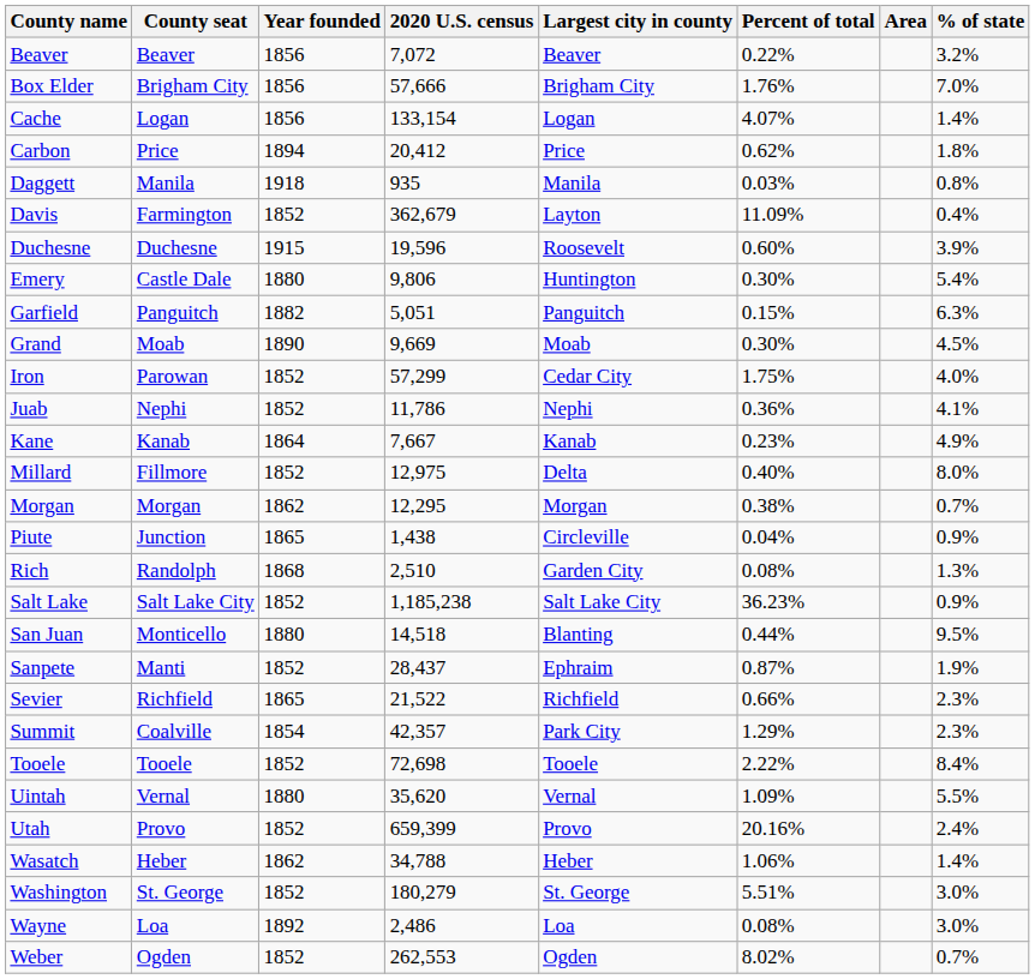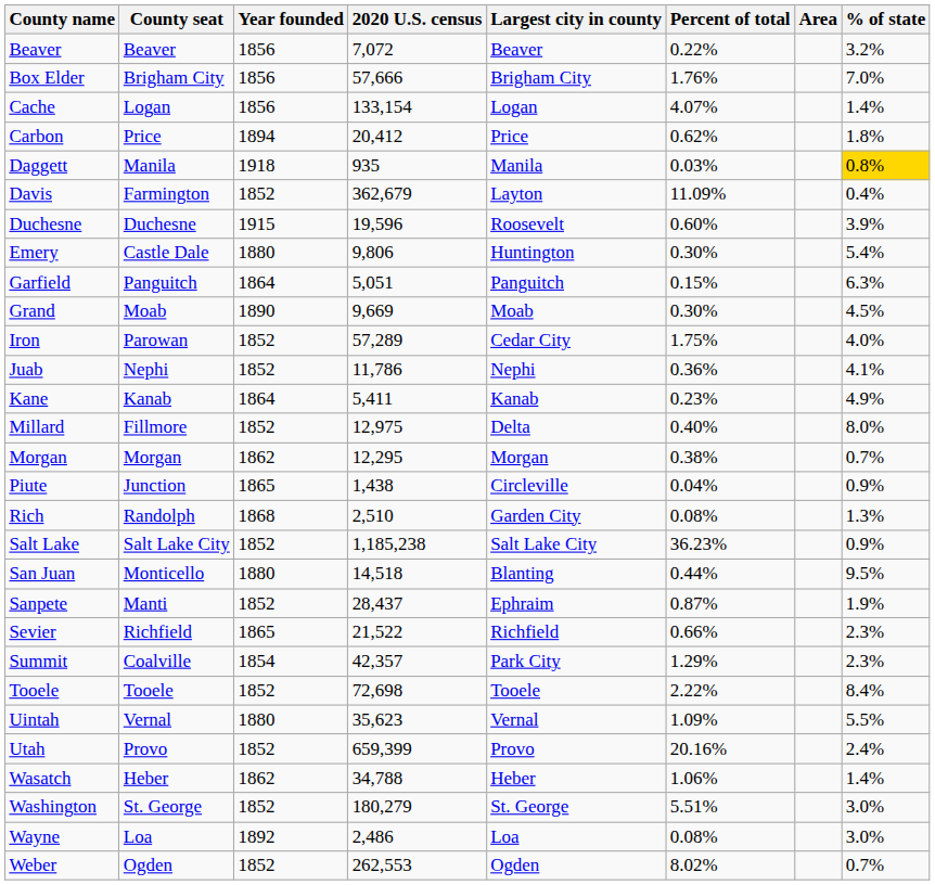 <table class="wikitable sortable" style="margin:lem; margin-top:0;">
 <tr>
 <th>County name</th>
 <th>County seat</th>
 <th>Year founded</th>
 <th>2020 U.S. census</th>
 <th>Largest city in county</th>
 <th>Percent of total</th>
 <th>Area</th>
 <th>% of state</th>
 </tr>
 <tr>
 <td><a href='#'>Beaver</a></td>
 <td><a href='#'>Beaver</a></td>
 <td>1856</td>
 <td>7,072</td>
 <td><a href='#'>Beaver</a></td>
 <td>0.22%</td>
 <td></td>
 <td>3.2%</td>
 </tr>
 <tr>
 <td><a href='#'>Box Elder</a></td>
 <td><a href='#'>Brigham City</a></td>
 <td>1856</td>
 <td>57,666</td>
 <td><a href='#'>Brigham City</a></td>
 <td>1.76%</td>
 <td></td>
 <td>7.0%</td>
 </tr>
 <tr>
 <td><a href='#'>Cache</a></td>
 <td><a href='#'>Logan</a></td>
 <td>1856</td>
 <td>133,154</td>
 <td><a href='#'>Logan</a></td>
 <td>4.07%</td>
 <td></td>
 <td>1.4%</td>
 </tr>
 <tr>
 <td><a href='#'>Carbon</a></td>
 <td><a href='#'>Price</a></td>
 <td>1894</td>
 <td>20,412</td>
 <td><a href='#'>Price</a></td>
 <td>0.62%</td>
 <td></td>
 <td>1.8%</td>
 </tr>
 <tr>
 <td><a href='#'>Daggett</a></td>
 <td><a href='#'>Manila</a></td>
 <td>1918</td>
 <td>935</td>
 <td><a href='#'>Manila</a></td>
 <td>0.03%</td>
 <td></td>
-<td>0.8%</td>
+<td style="background: gold;">0.8%</td>
 </tr>
 <tr>
 <td><a href='#'>Davis</a></td>
 <td><a href='#'>Farmington</a></td>
 <td>1852</td>
 <td>362,679</td>
 <td><a href='#'>Layton</a></td>
 <td>11.09%</td>
 <td></td>
 <td>0.4%</td>
 </tr>
 <tr>
 <td><a href='#'>Duchesne</a></td>
 <td><a href='#'>Duchesne</a></td>
 <td>1915</td>
 <td>19,596</td>
 <td><a href='#'>Roosevelt</a></td>
 <td>0.60%</td>
 <td></td>
 <td>3.9%</td>
 </tr>
 <tr>
 <td><a href='#'>Emery</a></td>
 <td><a href='#'>Castle Dale</a></td>
 <td>1880</td>
 <td>9,806</td>
 <td><a href='#'>Huntington</a></td>
 <td>0.30%</td>
 <td></td>
 <td>5.4%</td>
 </tr>
 <tr>
 <td><a href='#'>Garfield</a></td>
 <td><a href='#'>Panguitch</a></td>
-<td>1882</td>
+<td>1864</td>
 <td>5,051</td>
 <td><a href='#'>Panguitch</a></td>
 <td>0.15%</td>
 <td></td>
 <td>6.3%</td>
 </tr>
 <tr>
 <td><a href='#'>Grand</a></td>
 <td><a href='#'>Moab</a></td>
 <td>1890</td>
 <td>9,669</td>
 <td><a href='#'>Moab</a></td>
 <td>0.30%</td>
 <td></td>
 <td>4.5%</td>
 </tr>
 <tr>
 <td><a href='#'>Iron</a></td>
 <td><a href='#'>Parowan</a></td>
 <td>1852</td>
-<td>57,299</td>
+<td>57,289</td>
 <td><a href='#'>Cedar City</a></td>
 <td>1.75%</td>
 <td></td>
 <td>4.0%</td>
 </tr>
 <tr>
 <td><a href='#'>Juab</a></td>
 <td><a href='#'>Nephi</a></td>
 <td>1852</td>
 <td>11,786</td>
 <td><a href='#'>Nephi</a></td>
 <td>0.36%</td>
 <td></td>
 <td>4.1%</td>
 </tr>
 <tr>
 <td><a href='#'>Kane</a></td>
 <td><a href='#'>Kanab</a></td>
 <td>1864</td>
-<td>7,667</td>
+<td>5,411</td>
 <td><a href='#'>Kanab</a></td>
 <td>0.23%</td>
 <td></td>
 <td>4.9%</td>
 </tr>
 <tr>
 <td><a href='#'>Millard</a></td>
 <td><a href='#'>Fillmore</a></td>
 <td>1852</td>
 <td>12,975</td>
 <td><a href='#'>Delta</a></td>
 <td>0.40%</td>
 <td></td>
 <td>8.0%</td>
 </tr>
 <tr>
 <td><a href='#'>Morgan</a></td>
 <td><a href='#'>Morgan</a></td>
 <td>1862</td>
 <td>12,295</td>
 <td><a href='#'>Morgan</a></td>
 <td>0.38%</td>
 <td></td>
 <td>0.7%</td>
 </tr>
 <tr>
 <td><a href='#'>Piute</a></td>
 <td><a href='#'>Junction</a></td>
 <td>1865</td>
 <td>1,438</td>
 <td><a href='#'>Circleville</a></td>
 <td>0.04%</td>
 <td></td>
 <td>0.9%</td>
 </tr>
 <tr>
 <td><a href='#'>Rich</a></td>
 <td><a href='#'>Randolph</a></td>
 <td>1868</td>
 <td>2,510</td>
 <td><a href='#'>Garden City</a></td>
 <td>0.08%</td>
 <td></td>
 <td>1.3%</td>
 </tr>
 <tr>
 <td><a href='#'>Salt Lake</a></td>
 <td><a href='#'>Salt Lake City</a></td>
 <td>1852</td>
 <td>1,185,238</td>
 <td><a href='#'>Salt Lake City</a></td>
 <td>36.23%</td>
 <td></td>
 <td>0.9%</td>
 </tr>
 <tr>
 <td><a href='#'>San Juan</a></td>
 <td><a href='#'>Monticello</a></td>
 <td>1880</td>
 <td>14,518</td>
 <td><a href='#'>Blanting</a></td>
 <td>0.44%</td>
 <td></td>
 <td>9.5%</td>
 </tr>
 <tr>
 <td><a href='#'>Sanpete</a></td>
 <td><a href='#'>Manti</a></td>
 <td>1852</td>
 <td>28,437</td>
 <td><a href='#'>Ephraim</a></td>
 <td>0.87%</td>
 <td></td>
 <td>1.9%</td>
 </tr>
 <tr>
 <td><a href='#'>Sevier</a></td>
 <td><a href='#'>Richfield</a></td>
 <td>1865</td>
 <td>21,522</td>
 <td><a href='#'>Richfield</a></td>
 <td>0.66%</td>
 <td></td>
 <td>2.3%</td>
 </tr>
 <tr>
 <td><a href='#'>Summit</a></td>
 <td><a href='#'>Coalville</a></td>
 <td>1854</td>
 <td>42,357</td>
 <td><a href='#'>Park City</a></td>
 <td>1.29%</td>
 <td></td>
 <td>2.3%</td>
 </tr>
 <tr>
 <td><a href='#'>Tooele</a></td>
 <td><a href='#'>Tooele</a></td>
 <td>1852</td>
 <td>72,698</td>
 <td><a href='#'>Tooele</a></td>
 <td>2.22%</td>
 <td></td>
 <td>8.4%</td>
 </tr>
 <tr>
 <td><a href='#'>Uintah</a></td>
 <td><a href='#'>Vernal</a></td>
 <td>1880</td>
-<td>35,620</td>
+<td>35,623</td>
 <td><a href='#'>Vernal</a></td>
 <td>1.09%</td>
 <td></td>
 <td>5.5%</td>
 </tr>
 <tr>
 <td><a href='#'>Utah</a></td>
 <td><a href='#'>Provo</a></td>
 <td>1852</td>
 <td>659,399</td>
 <td><a href='#'>Provo</a></td>
 <td>20.16%</td>
 <td></td>
 <td>2.4%</td>
 </tr>
 <tr>
 <td><a href='#'>Wasatch</a></td>
 <td><a href='#'>Heber</a></td>
 <td>1862</td>
 <td>34,788</td>
 <td><a href='#'>Heber</a></td>
 <td>1.06%</td>
 <td></td>
 <td>1.4%</td>
 </tr>
 <tr>
 <td><a href='#'>Washington</a></td>
 <td><a href='#'>St. George</a></td>
 <td>1852</td>
 <td>180,279</td>
 <td><a href='#'>St. George</a></td>
 <td>5.51%</td>
 <td></td>
 <td>3.0%</td>
 </tr>
 <tr>
 <td><a href='#'>Wayne</a></td>
 <td><a href='#'>Loa</a></td>
 <td>1892</td>
 <td>2,486</td>
 <td><a href='#'>Loa</a></td>
 <td>0.08%</td>
 <td></td>
 <td>3.0%</td>
 </tr>
 <tr>
 <td><a href='#'>Weber</a></td>
 <td><a href='#'>Ogden</a></td>
 <td>1852</td>
 <td>262,553</td>
 <td><a href='#'>Ogden</a></td>
 <td>8.02%</td>
 <td></td>
 <td>0.7%</td>
 </tr>
 </table>
